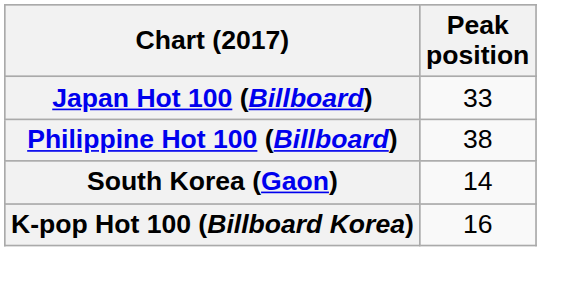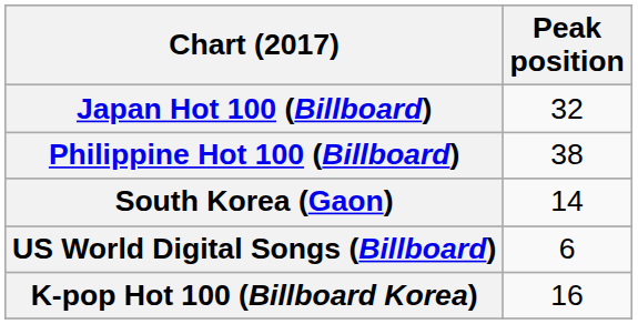 <table class="wikitable sortable plainrowheaders" style="text-align:center;">
 <tr>
 <th>Chart (2017)</th>
 <th>Peak<br>position</th>
 </tr>
 <tr>
 <th scope="row"><a href='#'>Japan Hot 100</a> (<em><a href='#'>Billboard</a></em>)</th>
-<td>33</td>
+<td>32</td>
 </tr>
 <tr>
 <th scope="row"><a href='#'>Philippine Hot 100</a> (<em><a href='#'>Billboard</a></em>)</th>
 <td>38</td>
 </tr>
 <tr>
 <th scope="row">South Korea (<a href='#'>Gaon</a>)</th>
 <td>14</td>
 </tr>
 <tr>
+<th scope="row">US World Digital Songs (<em><a href='#'>Billboard</a></em>)</th>
+<td>6</td>
+</tr>
+<tr>
 <th scope="row">K-pop Hot 100 (<em>Billboard Korea</em>)</th>
 <td>16</td>
 </tr>
 </table>
